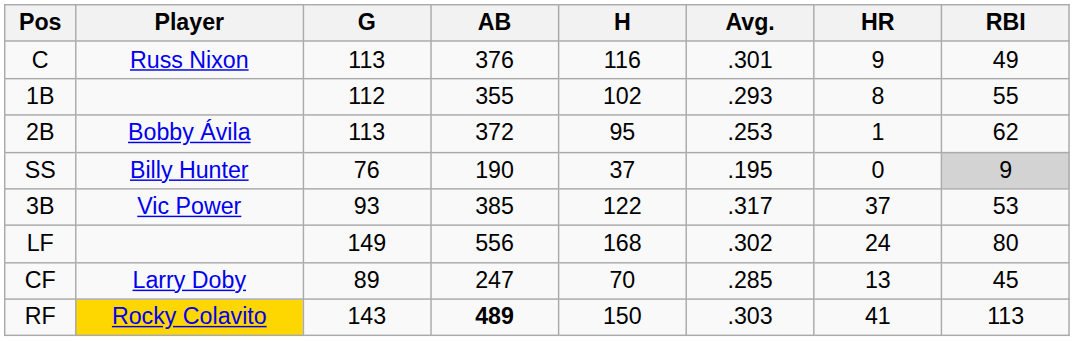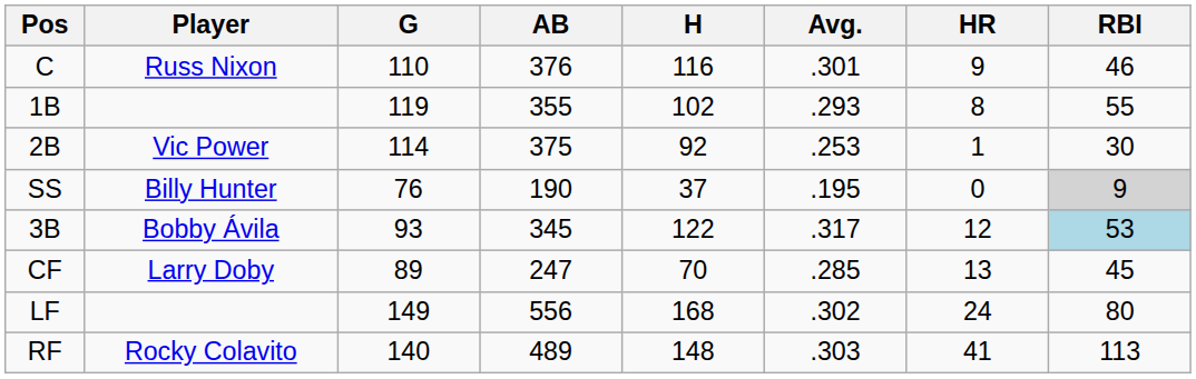 <table class="wikitable sortable">
 <tr>
 <th bgcolor="#DDDDFF" width="5%">Pos</th>
 <th bgcolor="#DDDDFF" width="16%">Player</th>
 <th bgcolor="#DDDDFF" width="9%">G</th>
 <th bgcolor="#DDDDFF" width="9%">AB</th>
 <th bgcolor="#DDDDFF" width="9%">H</th>
 <th bgcolor="#DDDDFF" width="9%">Avg.</th>
 <th bgcolor="#DDDDFF" width="9%">HR</th>
 <th bgcolor="#DDDDFF" width="9%">RBI</th>
 </tr>
 <tr align="center">
 <td>C</td>
 <td><a href='#'>Russ Nixon</a></td>
-<td>113</td>
+<td>110</td>
 <td>376</td>
 <td>116</td>
 <td>.301</td>
 <td>9</td>
-<td>49</td>
+<td>46</td>
 </tr>
 <tr align=center>
 <td>1B</td>
 <td></td>
-<td>112</td>
+<td>119</td>
 <td>355</td>
 <td>102</td>
 <td>.293</td>
 <td>8</td>
 <td>55</td>
 </tr>
 <tr align="center">
 <td>2B</td>
-<td><a href='#'>Bobby Ávila</a></td>
-<td>113</td>
-<td>372</td>
-<td>95</td>
+<td><a href='#'>Vic Power</a></td>
+<td>114</td>
+<td>375</td>
+<td>92</td>
 <td>.253</td>
 <td>1</td>
-<td>62</td>
+<td>30</td>
 </tr>
 <tr align=center>
 <td>SS</td>
 <td><a href='#'>Billy Hunter</a></td>
 <td>76</td>
 <td>190</td>
 <td>37</td>
 <td>.195</td>
 <td>0</td>
 <td style="background: lightgrey;">9</td>
 </tr>
 <tr align=center>
 <td>3B</td>
-<td><a href='#'>Vic Power</a></td>
+<td><a href='#'>Bobby Ávila</a></td>
 <td>93</td>
-<td>385</td>
+<td>345</td>
 <td>122</td>
 <td>.317</td>
-<td>37</td>
-<td>53</td>
-</tr>
-<tr align=center>
-<td>LF</td>
-<td></td>
-<td>149</td>
-<td>556</td>
-<td>168</td>
-<td>.302</td>
-<td>24</td>
-<td>80</td>
+<td>12</td>
+<td style="background: lightblue;">53</td>
 </tr>
 <tr align="center">
 <td>CF</td>
 <td><a href='#'>Larry Doby</a></td>
 <td>89</td>
 <td>247</td>
 <td>70</td>
 <td>.285</td>
 <td>13</td>
 <td>45</td>
 </tr>
 <tr align=center>
+<td>LF</td>
+<td></td>
+<td>149</td>
+<td>556</td>
+<td>168</td>
+<td>.302</td>
+<td>24</td>
+<td>80</td>
+</tr>
+<tr align=center>
 <td>RF</td>
-<td style="background: gold;"><a href='#'>Rocky Colavito</a></td>
-<td>143</td>
-<td><strong>489</strong></td>
-<td>150</td>
+<td><a href='#'>Rocky Colavito</a></td>
+<td>140</td>
+<td>489</td>
+<td>148</td>
 <td>.303</td>
 <td>41</td>
 <td>113</td>
 </tr>
 </table>
